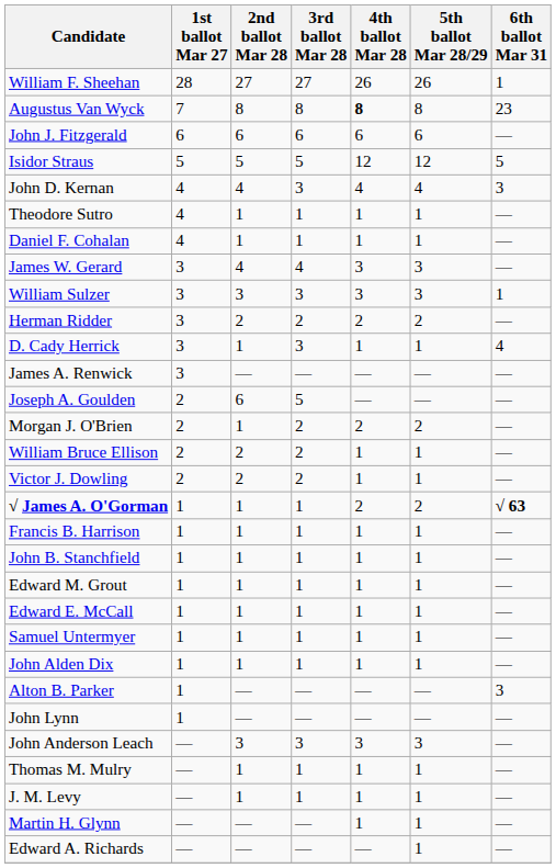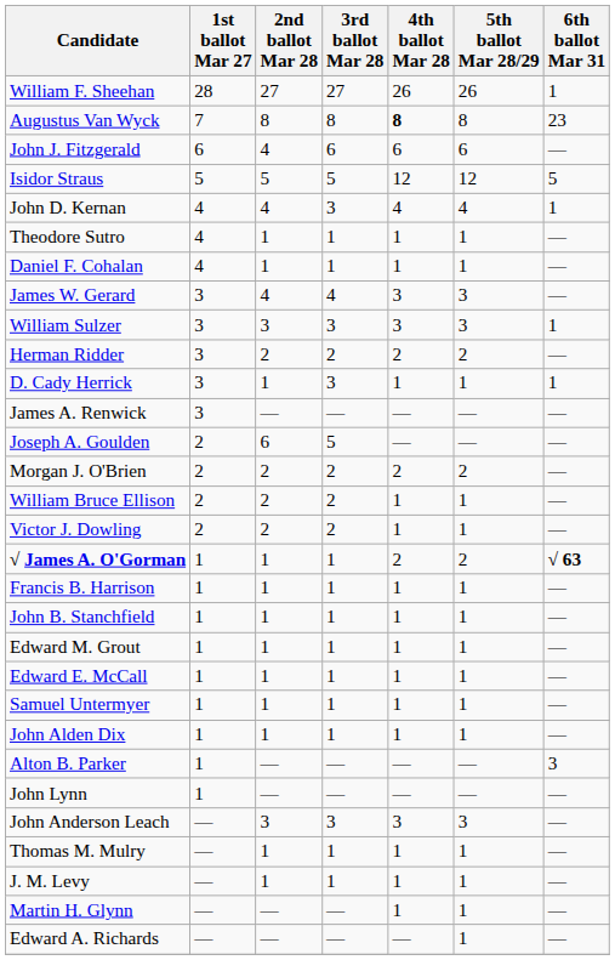 <table class=wikitable>
 <tr bgcolor=lightgrey>
 <th>Candidate</th>
 <th>1st<br>ballot<br>Mar 27</th>
 <th>2nd<br>ballot<br>Mar 28</th>
 <th>3rd<br>ballot<br>Mar 28</th>
 <th>4th<br>ballot<br>Mar 28</th>
 <th>5th<br>ballot<br>Mar 28/29</th>
 <th>6th<br>ballot<br>Mar 31</th>
 </tr>
 <tr>
 <td><a href='#'>William F. Sheehan</a></td>
 <td>28</td>
 <td>27</td>
 <td>27</td>
 <td>26</td>
 <td>26</td>
 <td>1</td>
 </tr>
 <tr>
 <td><a href='#'>Augustus Van Wyck</a></td>
 <td>7</td>
 <td>8</td>
 <td>8</td>
 <td><strong>8</strong></td>
 <td>8</td>
 <td>23</td>
 </tr>
 <tr>
 <td><a href='#'>John J. Fitzgerald</a></td>
 <td>6</td>
-<td>6</td>
+<td>4</td>
 <td>6</td>
 <td>6</td>
 <td>6</td>
 <td>—</td>
 </tr>
 <tr>
 <td><a href='#'>Isidor Straus</a></td>
 <td>5</td>
 <td>5</td>
 <td>5</td>
 <td>12</td>
 <td>12</td>
 <td>5</td>
 </tr>
 <tr>
 <td>John D. Kernan</td>
 <td>4</td>
 <td>4</td>
 <td>3</td>
 <td>4</td>
 <td>4</td>
-<td>3</td>
+<td>1</td>
 </tr>
 <tr>
 <td>Theodore Sutro</td>
 <td>4</td>
 <td>1</td>
 <td>1</td>
 <td>1</td>
 <td>1</td>
 <td>—</td>
 </tr>
 <tr>
 <td><a href='#'>Daniel F. Cohalan</a></td>
 <td>4</td>
 <td>1</td>
 <td>1</td>
 <td>1</td>
 <td>1</td>
 <td>—</td>
 </tr>
 <tr>
 <td><a href='#'>James W. Gerard</a></td>
 <td>3</td>
 <td>4</td>
 <td>4</td>
 <td>3</td>
 <td>3</td>
 <td>—</td>
 </tr>
 <tr>
 <td><a href='#'>William Sulzer</a></td>
 <td>3</td>
 <td>3</td>
 <td>3</td>
 <td>3</td>
 <td>3</td>
 <td>1</td>
 </tr>
 <tr>
 <td><a href='#'>Herman Ridder</a></td>
 <td>3</td>
 <td>2</td>
 <td>2</td>
 <td>2</td>
 <td>2</td>
 <td>—</td>
 </tr>
 <tr>
 <td><a href='#'>D. Cady Herrick</a></td>
 <td>3</td>
 <td>1</td>
 <td>3</td>
 <td>1</td>
 <td>1</td>
-<td>4</td>
+<td>1</td>
 </tr>
 <tr>
 <td>James A. Renwick</td>
 <td>3</td>
 <td>—</td>
 <td>—</td>
 <td>—</td>
 <td>—</td>
 <td>—</td>
 </tr>
 <tr>
 <td><a href='#'>Joseph A. Goulden</a></td>
 <td>2</td>
 <td>6</td>
 <td>5</td>
 <td>—</td>
 <td>—</td>
 <td>—</td>
 </tr>
 <tr>
 <td>Morgan J. O'Brien</td>
 <td>2</td>
-<td>1</td>
+<td>2</td>
 <td>2</td>
 <td>2</td>
 <td>2</td>
 <td>—</td>
 </tr>
 <tr>
 <td><a href='#'>William Bruce Ellison</a></td>
 <td>2</td>
 <td>2</td>
 <td>2</td>
 <td>1</td>
 <td>1</td>
 <td>—</td>
 </tr>
 <tr>
 <td><a href='#'>Victor J. Dowling</a></td>
 <td>2</td>
 <td>2</td>
 <td>2</td>
 <td>1</td>
 <td>1</td>
 <td>—</td>
 </tr>
 <tr>
 <td><strong>√ <a href='#'>James A. O'Gorman</a></strong></td>
 <td>1</td>
 <td>1</td>
 <td>1</td>
 <td>2</td>
 <td>2</td>
 <td><strong>√ 63</strong></td>
 </tr>
 <tr>
 <td><a href='#'>Francis B. Harrison</a></td>
 <td>1</td>
 <td>1</td>
 <td>1</td>
 <td>1</td>
 <td>1</td>
 <td>—</td>
 </tr>
 <tr>
 <td><a href='#'>John B. Stanchfield</a></td>
 <td>1</td>
 <td>1</td>
 <td>1</td>
 <td>1</td>
 <td>1</td>
 <td>—</td>
 </tr>
 <tr>
 <td>Edward M. Grout</td>
 <td>1</td>
 <td>1</td>
 <td>1</td>
 <td>1</td>
 <td>1</td>
 <td>—</td>
 </tr>
 <tr>
 <td><a href='#'>Edward E. McCall</a></td>
 <td>1</td>
 <td>1</td>
 <td>1</td>
 <td>1</td>
 <td>1</td>
 <td>—</td>
 </tr>
 <tr>
 <td><a href='#'>Samuel Untermyer</a></td>
 <td>1</td>
 <td>1</td>
 <td>1</td>
 <td>1</td>
 <td>1</td>
 <td>—</td>
 </tr>
 <tr>
 <td><a href='#'>John Alden Dix</a></td>
 <td>1</td>
 <td>1</td>
 <td>1</td>
 <td>1</td>
 <td>1</td>
 <td>—</td>
 </tr>
 <tr>
 <td><a href='#'>Alton B. Parker</a></td>
 <td>1</td>
 <td>—</td>
 <td>—</td>
 <td>—</td>
 <td>—</td>
 <td>3</td>
 </tr>
 <tr>
 <td>John Lynn</td>
 <td>1</td>
 <td>—</td>
 <td>—</td>
 <td>—</td>
 <td>—</td>
 <td>—</td>
 </tr>
 <tr>
 <td>John Anderson Leach</td>
 <td>—</td>
 <td>3</td>
 <td>3</td>
 <td>3</td>
 <td>3</td>
 <td>—</td>
 </tr>
 <tr>
 <td>Thomas M. Mulry</td>
 <td>—</td>
 <td>1</td>
 <td>1</td>
 <td>1</td>
 <td>1</td>
 <td>—</td>
 </tr>
 <tr>
 <td>J. M. Levy</td>
 <td>—</td>
 <td>1</td>
 <td>1</td>
 <td>1</td>
 <td>1</td>
 <td>—</td>
 </tr>
 <tr>
 <td><a href='#'>Martin H. Glynn</a></td>
 <td>—</td>
 <td>—</td>
 <td>—</td>
 <td>1</td>
 <td>1</td>
 <td>—</td>
 </tr>
 <tr>
 <td>Edward A. Richards</td>
 <td>—</td>
 <td>—</td>
 <td>—</td>
 <td>—</td>
 <td>1</td>
 <td>—</td>
 </tr>
 <tr>
 </tr>
 </table>
